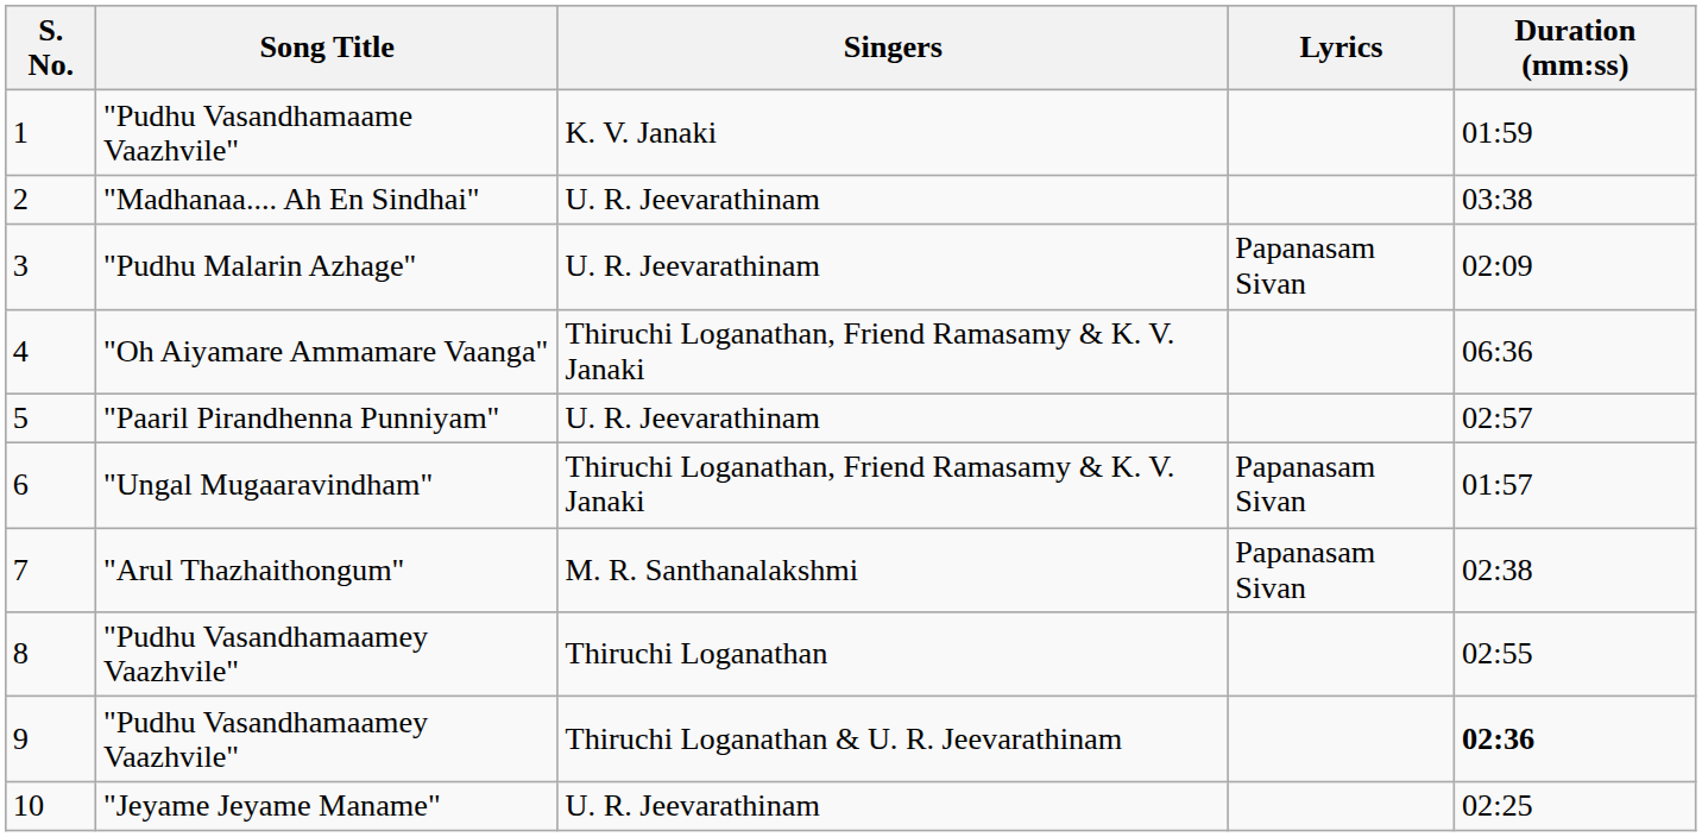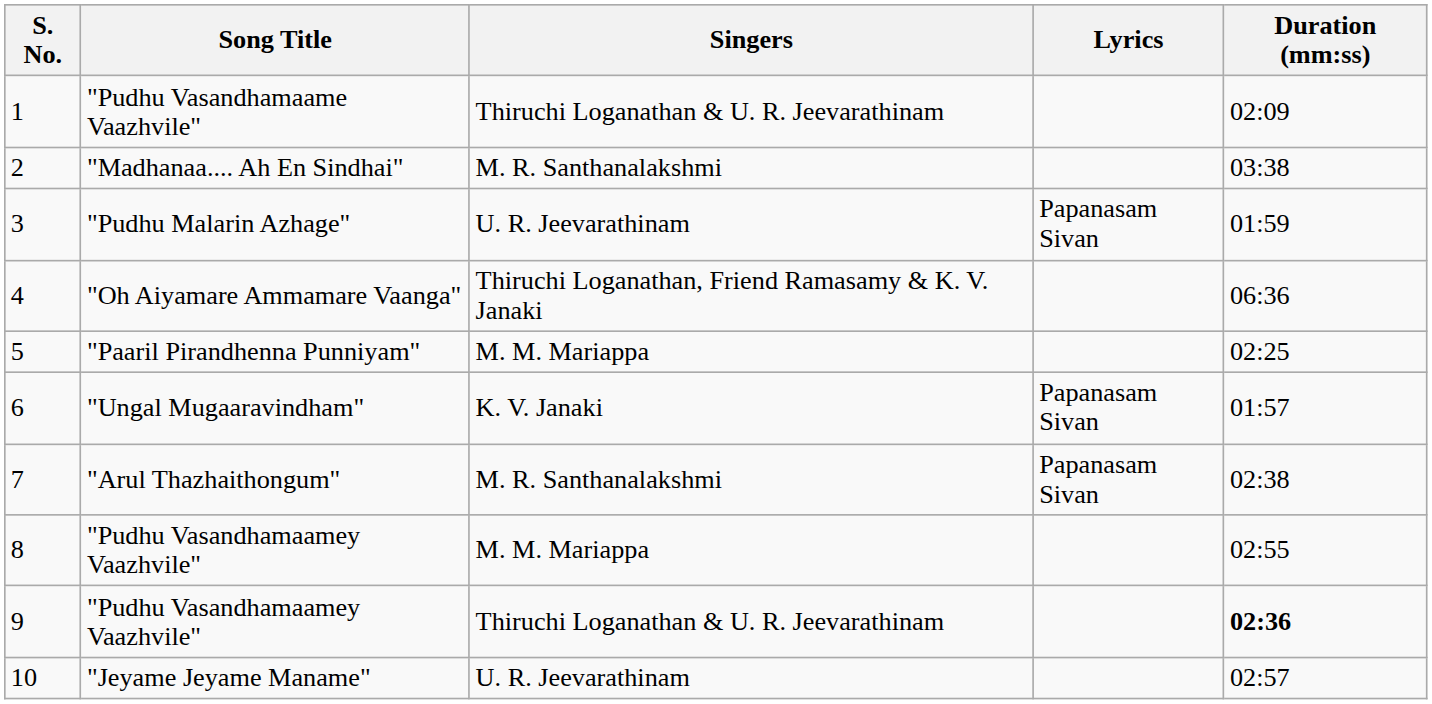 <table class="wikitable">
 <tr>
 <th>S. No.</th>
 <th>Song Title</th>
 <th>Singers</th>
 <th>Lyrics</th>
 <th>Duration (mm:ss)</th>
 </tr>
 <tr>
 <td>1</td>
 <td>"Pudhu Vasandhamaame Vaazhvile"</td>
-<td>K. V. Janaki</td>
+<td>Thiruchi Loganathan & U. R. Jeevarathinam</td>
 <td></td>
-<td>01:59</td>
+<td>02:09</td>
 </tr>
 <tr>
 <td>2</td>
 <td>"Madhanaa.... Ah En Sindhai"</td>
-<td>U. R. Jeevarathinam</td>
+<td>M. R. Santhanalakshmi</td>
 <td></td>
 <td>03:38</td>
 </tr>
 <tr>
 <td>3</td>
 <td>"Pudhu Malarin Azhage"</td>
 <td>U. R. Jeevarathinam</td>
 <td>Papanasam Sivan</td>
-<td>02:09</td>
+<td>01:59</td>
 </tr>
 <tr>
 <td>4</td>
 <td>"Oh Aiyamare Ammamare Vaanga"</td>
 <td>Thiruchi Loganathan, Friend Ramasamy & K. V. Janaki</td>
 <td></td>
 <td>06:36</td>
 </tr>
 <tr>
 <td>5</td>
 <td>"Paaril Pirandhenna Punniyam"</td>
-<td>U. R. Jeevarathinam</td>
+<td>M. M. Mariappa</td>
 <td></td>
-<td>02:57</td>
+<td>02:25</td>
 </tr>
 <tr>
 <td>6</td>
 <td>"Ungal Mugaaravindham"</td>
-<td>Thiruchi Loganathan, Friend Ramasamy & K. V. Janaki</td>
+<td>K. V. Janaki</td>
 <td>Papanasam Sivan</td>
 <td>01:57</td>
 </tr>
 <tr>
 <td>7</td>
 <td>"Arul Thazhaithongum"</td>
 <td>M. R. Santhanalakshmi</td>
 <td>Papanasam Sivan</td>
 <td>02:38</td>
 </tr>
 <tr>
 <td>8</td>
 <td>"Pudhu Vasandhamaamey Vaazhvile"</td>
-<td>Thiruchi Loganathan</td>
+<td>M. M. Mariappa</td>
 <td></td>
 <td>02:55</td>
 </tr>
 <tr>
 <td>9</td>
 <td>"Pudhu Vasandhamaamey Vaazhvile"</td>
 <td>Thiruchi Loganathan & U. R. Jeevarathinam</td>
 <td></td>
 <td><strong>02:36</strong></td>
 </tr>
 <tr>
 <td>10</td>
 <td>"Jeyame Jeyame Maname"</td>
 <td>U. R. Jeevarathinam</td>
 <td></td>
-<td>02:25</td>
+<td>02:57</td>
 </tr>
 </table>
